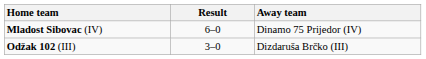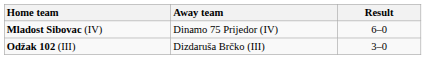 <table class="wikitable" style="width:50%">
 <tr>
 <th style="width:40%; text-align:left">Home team</th>
+<th style="width:40%; text-align:left">Away team</th>
 <th>Result</th>
-<th style="width:40%; text-align:left">Away team</th>
 </tr>
 <tr>
 <td><strong>Mladost Sibovac</strong> (IV)</td>
+<td>Dinamo 75 Prijedor (IV)</td>
 <td style="text-align:center">6–0</td>
-<td>Dinamo 75 Prijedor (IV)</td>
 </tr>
 <tr>
 <td><strong>Odžak 102</strong> (III)</td>
+<td>Dizdaruša Brčko (III)</td>
 <td style="text-align:center">3–0</td>
-<td>Dizdaruša Brčko (III)</td>
 </tr>
 </table>
